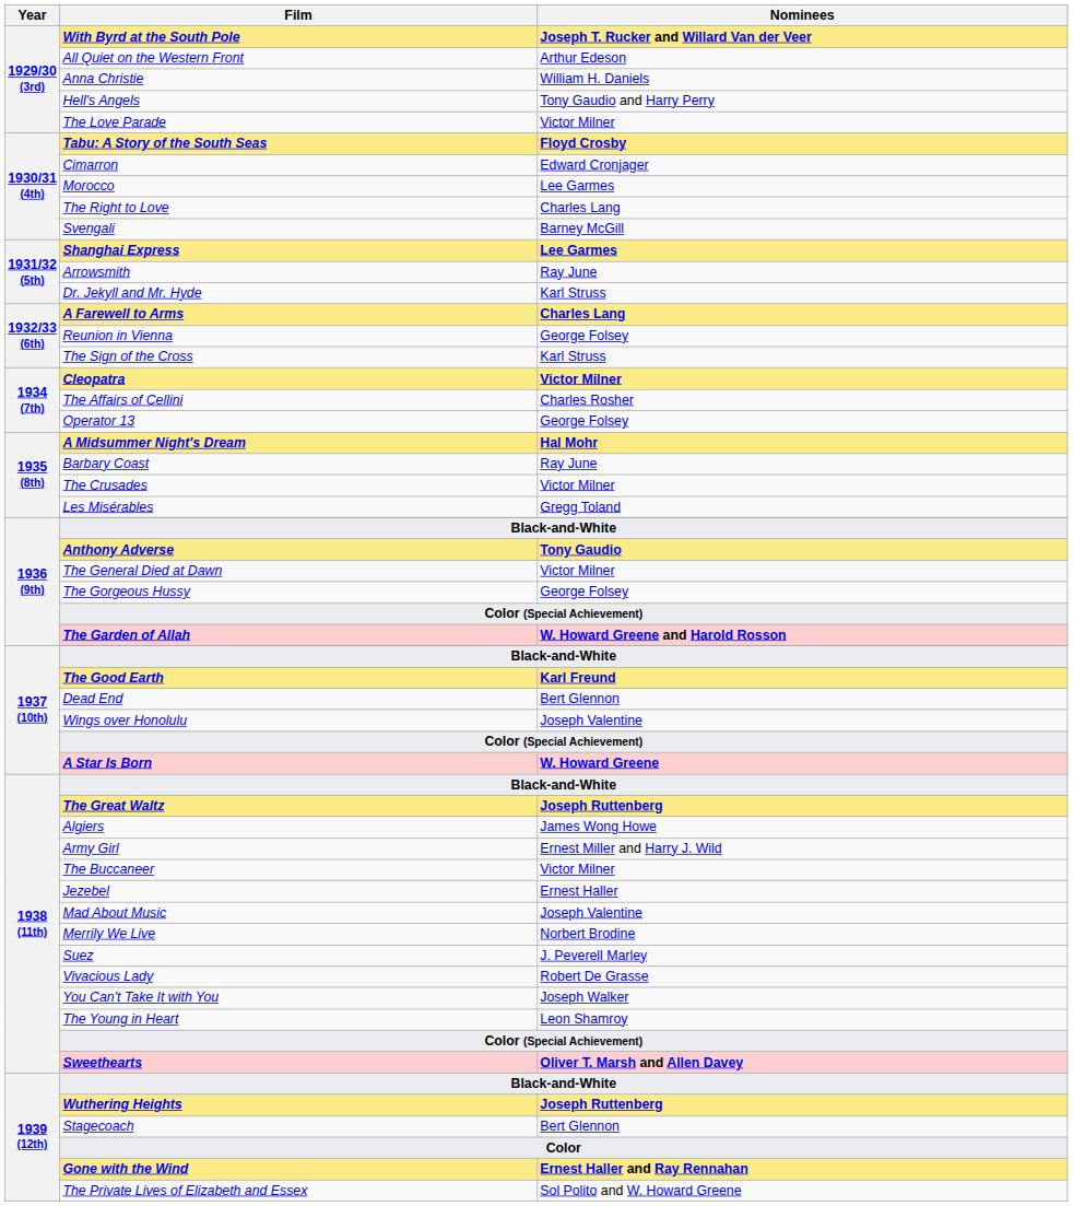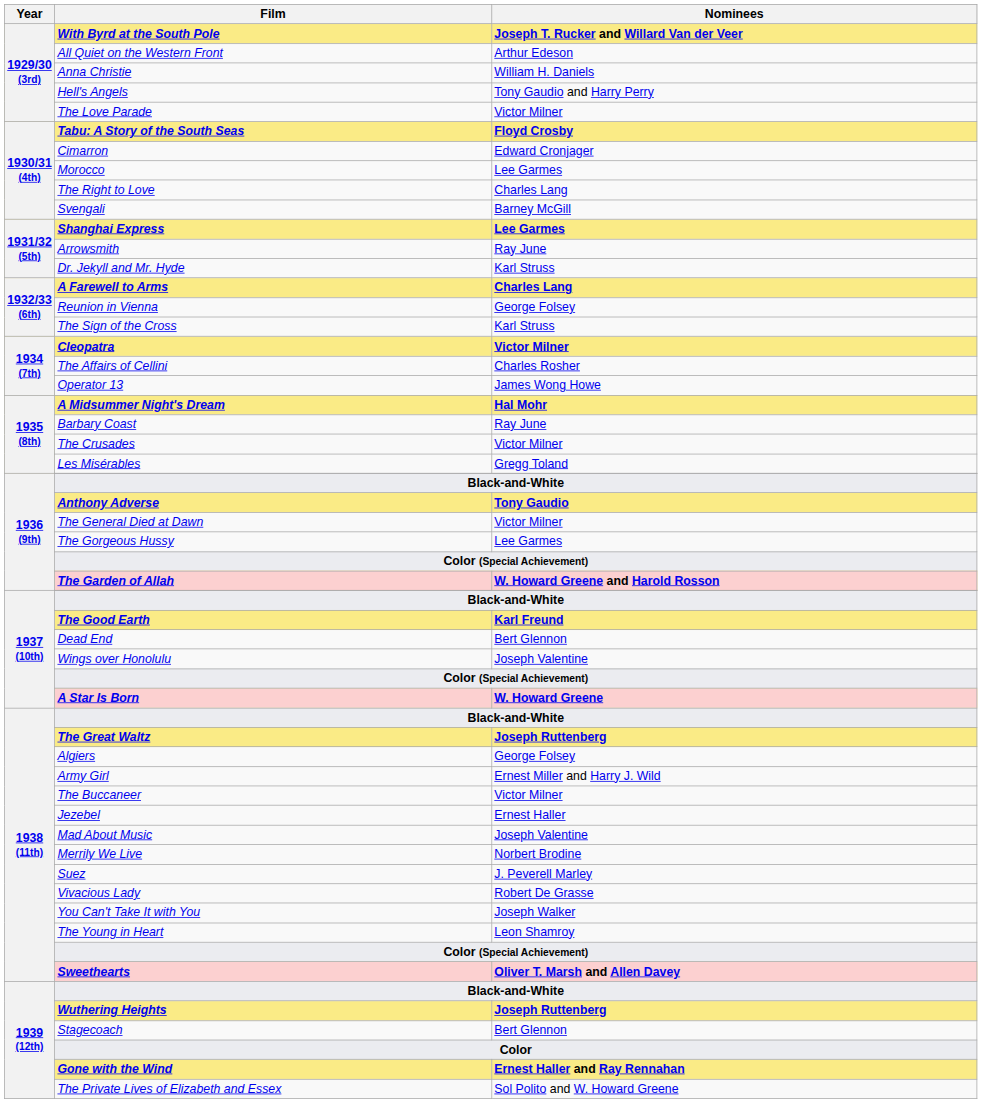 <table class="wikitable" style="width:100%">
 <tr style="background:#bebebe;">
 <th style="width:5%;">Year</th>
 <th style="width:45%;">Film</th>
 <th style="width:50%;">Nominees</th>
 </tr>
 <tr style="background:#FAEB86">
 <th rowspan="5"><a href='#'>1929/30</a><br><small><a href='#'>(3rd)</a></small></th>
 <td><strong><em><a href='#'>With Byrd at the South Pole</a></em></strong></td>
 <td><strong><a href='#'>Joseph T. Rucker</a> and <a href='#'>Willard Van der Veer</a></strong></td>
 </tr>
 <tr>
 <td><em><a href='#'>All Quiet on the Western Front</a></em></td>
 <td><a href='#'>Arthur Edeson</a></td>
 </tr>
 <tr>
 <td><em><a href='#'>Anna Christie</a></em></td>
 <td><a href='#'>William H. Daniels</a></td>
 </tr>
 <tr>
 <td><em><a href='#'>Hell's Angels</a></em></td>
 <td><a href='#'>Tony Gaudio</a> and <a href='#'>Harry Perry</a></td>
 </tr>
 <tr>
 <td><em><a href='#'>The Love Parade</a></em></td>
 <td><a href='#'>Victor Milner</a></td>
 </tr>
 <tr style="background:#FAEB86">
 <th rowspan="5"><a href='#'>1930/31</a><br><small><a href='#'>(4th)</a></small></th>
 <td><strong><em><a href='#'>Tabu: A Story of the South Seas</a></em></strong></td>
 <td><strong><a href='#'>Floyd Crosby</a></strong></td>
 </tr>
 <tr>
 <td><em><a href='#'>Cimarron</a></em></td>
 <td><a href='#'>Edward Cronjager</a></td>
 </tr>
 <tr>
 <td><em><a href='#'>Morocco</a></em></td>
 <td><a href='#'>Lee Garmes</a></td>
 </tr>
 <tr>
 <td><em><a href='#'>The Right to Love</a></em></td>
 <td><a href='#'>Charles Lang</a></td>
 </tr>
 <tr>
 <td><em><a href='#'>Svengali</a></em></td>
 <td><a href='#'>Barney McGill</a></td>
 </tr>
 <tr style="background:#FAEB86">
 <th rowspan="3"><a href='#'>1931/32</a><br><small><a href='#'>(5th)</a></small></th>
 <td><strong><em><a href='#'>Shanghai Express</a></em></strong></td>
 <td><strong><a href='#'>Lee Garmes</a></strong></td>
 </tr>
 <tr>
 <td><em><a href='#'>Arrowsmith</a></em></td>
 <td><a href='#'>Ray June</a></td>
 </tr>
 <tr>
 <td><em><a href='#'>Dr. Jekyll and Mr. Hyde</a></em></td>
 <td><a href='#'>Karl Struss</a></td>
 </tr>
 <tr style="background:#FAEB86">
 <th rowspan="3"><a href='#'>1932/33</a><br><small><a href='#'>(6th)</a></small></th>
 <td><strong><em><a href='#'>A Farewell to Arms</a></em></strong></td>
 <td><strong><a href='#'>Charles Lang</a></strong></td>
 </tr>
 <tr>
 <td><em><a href='#'>Reunion in Vienna</a></em></td>
 <td><a href='#'>George Folsey</a></td>
 </tr>
 <tr>
 <td><em><a href='#'>The Sign of the Cross</a></em></td>
 <td><a href='#'>Karl Struss</a></td>
 </tr>
 <tr style="background:#FAEB86">
 <th rowspan="3"><a href='#'>1934</a><br><small><a href='#'>(7th)</a></small></th>
 <td><strong><em><a href='#'>Cleopatra</a></em></strong></td>
 <td><strong><a href='#'>Victor Milner</a></strong></td>
 </tr>
 <tr>
 <td><em><a href='#'>The Affairs of Cellini</a></em></td>
 <td><a href='#'>Charles Rosher</a></td>
 </tr>
 <tr>
 <td><em><a href='#'>Operator 13</a></em></td>
-<td><a href='#'>George Folsey</a></td>
+<td><a href='#'>James Wong Howe</a></td>
 </tr>
 <tr style="background:#FAEB86">
 <th rowspan="4"><a href='#'>1935</a><br><small><a href='#'>(8th)</a></small></th>
 <td><strong><em><a href='#'>A Midsummer Night's Dream</a></em></strong></td>
 <td><strong><a href='#'>Hal Mohr</a></strong></td>
 </tr>
 <tr>
 <td><em><a href='#'>Barbary Coast</a></em></td>
 <td><a href='#'>Ray June</a></td>
 </tr>
 <tr>
 <td><em><a href='#'>The Crusades</a></em></td>
 <td><a href='#'>Victor Milner</a></td>
 </tr>
 <tr>
 <td><em><a href='#'>Les Misérables</a></em></td>
 <td><a href='#'>Gregg Toland</a></td>
 </tr>
 <tr>
 <th rowspan="7" style="text-align:center"><a href='#'>1936</a><br><small><a href='#'>(9th)</a></small></th>
 </tr>
 <tr>
 <td colspan=2 style="text-align:center; background:#EBECF0"><strong>Black-and-White</strong></td>
 </tr>
 <tr style="background:#FAEB86">
 <td><strong><em><a href='#'>Anthony Adverse</a></em></strong></td>
 <td><strong><a href='#'>Tony Gaudio</a></strong></td>
 </tr>
 <tr>
 <td><em><a href='#'>The General Died at Dawn</a></em></td>
 <td><a href='#'>Victor Milner</a></td>
 </tr>
 <tr>
 <td><em><a href='#'>The Gorgeous Hussy</a></em></td>
-<td><a href='#'>George Folsey</a></td>
+<td><a href='#'>Lee Garmes</a></td>
 </tr>
 <tr>
 <td colspan=2 style="text-align:center; background:#EBECF0"><strong>Color <small>(Special Achievement)</small></strong></td>
 </tr>
 <tr style="background:#FAEB86">
 <td style="background:#FCD0D0;"><strong><em><a href='#'>The Garden of Allah</a></em></strong></td>
 <td style="background:#FCD0D0;"><strong><a href='#'>W. Howard Greene</a> and <a href='#'>Harold Rosson</a></strong></td>
 </tr>
 <tr>
 <th rowspan="7" style="text-align:center"><a href='#'>1937</a><br><small><a href='#'>(10th)</a></small></th>
 </tr>
 <tr>
 <td colspan=2 style="text-align:center; background:#EBECF0"><strong>Black-and-White</strong></td>
 </tr>
 <tr style="background:#FAEB86">
 <td><strong><em><a href='#'>The Good Earth</a></em></strong></td>
 <td><strong><a href='#'>Karl Freund</a></strong></td>
 </tr>
 <tr>
 <td><em><a href='#'>Dead End</a></em></td>
 <td><a href='#'>Bert Glennon</a></td>
 </tr>
 <tr>
 <td><em><a href='#'>Wings over Honolulu</a></em></td>
 <td><a href='#'>Joseph Valentine</a></td>
 </tr>
 <tr>
 <td colspan=2 style="text-align:center; background:#EBECF0"><strong>Color <small>(Special Achievement)</small></strong></td>
 </tr>
 <tr style="background:#FAEB86">
 <td style="background:#FCD0D0;"><strong><em><a href='#'>A Star Is Born</a></em></strong></td>
 <td style="background:#FCD0D0;"><strong><a href='#'>W. Howard Greene</a></strong></td>
 </tr>
 <tr>
 <th rowspan="14"><a href='#'>1938</a><br><small><a href='#'>(11th)</a></small></th>
 <td colspan="2" style="text-align:center; background:#EBECF0"><strong>Black-and-White</strong></td>
 </tr>
 <tr style="background:#FAEB86">
 <td><strong><em><a href='#'>The Great Waltz</a></em></strong></td>
 <td><strong><a href='#'>Joseph Ruttenberg</a></strong></td>
 </tr>
 <tr>
 <td><em><a href='#'>Algiers</a></em></td>
-<td><a href='#'>James Wong Howe</a></td>
+<td><a href='#'>George Folsey</a></td>
 </tr>
 <tr>
 <td><em><a href='#'>Army Girl</a></em></td>
 <td><a href='#'>Ernest Miller</a> and <a href='#'>Harry J. Wild</a></td>
 </tr>
 <tr>
 <td><em><a href='#'>The Buccaneer</a></em></td>
 <td><a href='#'>Victor Milner</a></td>
 </tr>
 <tr>
 <td><em><a href='#'>Jezebel</a></em></td>
 <td><a href='#'>Ernest Haller</a></td>
 </tr>
 <tr>
 <td><em><a href='#'>Mad About Music</a></em></td>
 <td><a href='#'>Joseph Valentine</a></td>
 </tr>
 <tr>
 <td><em><a href='#'>Merrily We Live</a></em></td>
 <td><a href='#'>Norbert Brodine</a></td>
 </tr>
 <tr>
 <td><em><a href='#'>Suez</a></em></td>
 <td><a href='#'>J. Peverell Marley</a></td>
 </tr>
 <tr>
 <td><em><a href='#'>Vivacious Lady</a></em></td>
 <td><a href='#'>Robert De Grasse</a></td>
 </tr>
 <tr>
 <td><em><a href='#'>You Can't Take It with You</a></em></td>
 <td><a href='#'>Joseph Walker</a></td>
 </tr>
 <tr>
 <td><em><a href='#'>The Young in Heart</a></em></td>
 <td><a href='#'>Leon Shamroy</a></td>
 </tr>
 <tr>
 <td colspan=2 style="text-align:center; background:#EBECF0"><strong>Color <small>(Special Achievement)</small></strong></td>
 </tr>
 <tr style="background:#FAEB86">
 <td style="background:#FCD0D0;"><strong><em><a href='#'>Sweethearts</a></em></strong></td>
 <td style="background:#FCD0D0;"><strong><a href='#'>Oliver T. Marsh</a> and <a href='#'>Allen Davey</a></strong></td>
 </tr>
 <tr>
 <th rowspan="6"><a href='#'>1939</a><br><small><a href='#'>(12th)</a></small></th>
 <td colspan="2" style="text-align:center; background:#EBECF0"><strong>Black-and-White</strong> </td>
 </tr>
 <tr style="background:#FAEB86">
 <td><strong><em><a href='#'>Wuthering Heights</a></em></strong></td>
 <td><strong><a href='#'>Joseph Ruttenberg</a></strong></td>
 </tr>
 <tr>
 <td><em><a href='#'>Stagecoach</a></em></td>
 <td><a href='#'>Bert Glennon</a></td>
 </tr>
 <tr>
 <td colspan=2 style="text-align:center; background:#EBECF0"><strong>Color</strong> </td>
 </tr>
 <tr style="background:#FAEB86">
 <td><strong><em><a href='#'>Gone with the Wind</a></em></strong></td>
 <td><strong><a href='#'>Ernest Haller</a> and <a href='#'>Ray Rennahan</a></strong></td>
 </tr>
 <tr>
 <td><em><a href='#'>The Private Lives of Elizabeth and Essex</a></em></td>
 <td><a href='#'>Sol Polito</a> and <a href='#'>W. Howard Greene</a></td>
 </tr>
 </table>
